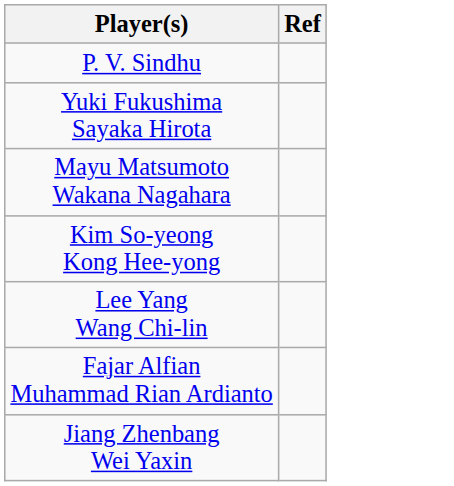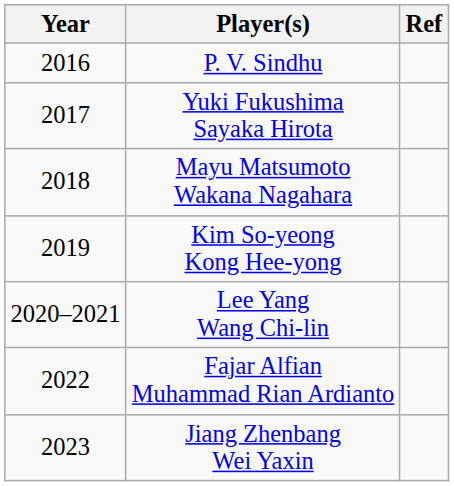 <table class="wikitable" style="text-align:center;">
 <tr>
+<th>Year</th>
 <th>Player(s)</th>
 <th>Ref</th>
 </tr>
 <tr>
+<td>2016</td>
 <td> <a href='#'>P. V. Sindhu</a></td>
 <td></td>
 </tr>
 <tr>
+<td>2017</td>
 <td> <a href='#'>Yuki Fukushima</a><br><a href='#'>Sayaka Hirota</a></td>
 <td></td>
 </tr>
 <tr>
+<td>2018</td>
 <td> <a href='#'>Mayu Matsumoto</a><br><a href='#'>Wakana Nagahara</a></td>
 <td></td>
 </tr>
 <tr>
+<td>2019</td>
 <td> <a href='#'>Kim So-yeong</a><br><a href='#'>Kong Hee-yong</a></td>
 <td></td>
 </tr>
 <tr>
+<td>2020–2021</td>
 <td> <a href='#'>Lee Yang</a><br><a href='#'>Wang Chi-lin</a></td>
 <td></td>
 </tr>
 <tr>
+<td>2022</td>
 <td> <a href='#'>Fajar Alfian</a><br><a href='#'>Muhammad Rian Ardianto</a></td>
 <td></td>
 </tr>
 <tr>
+<td>2023</td>
 <td> <a href='#'>Jiang Zhenbang</a><br><a href='#'>Wei Yaxin</a></td>
 <td></td>
 </tr>
 </table>
